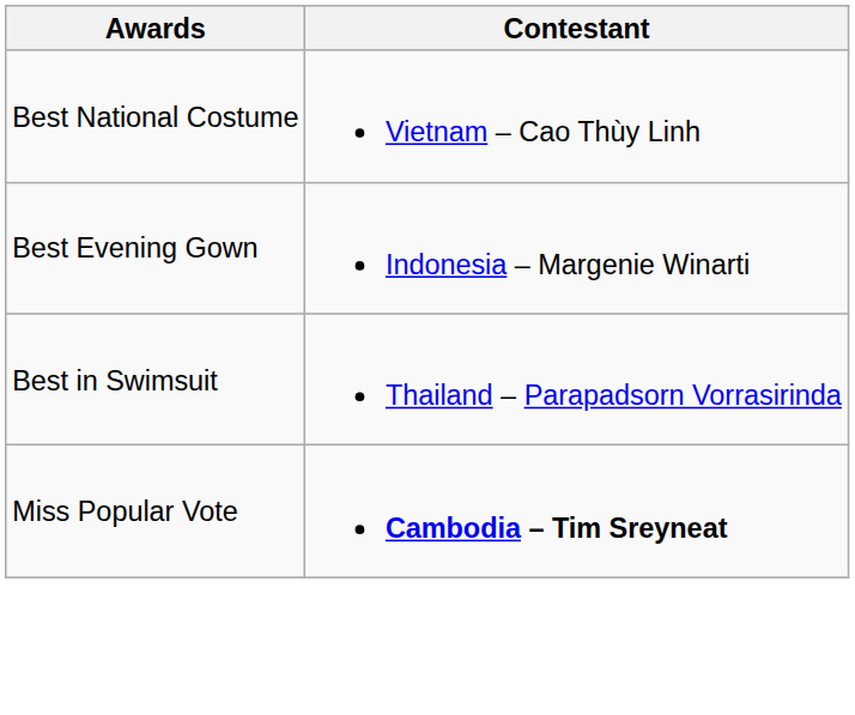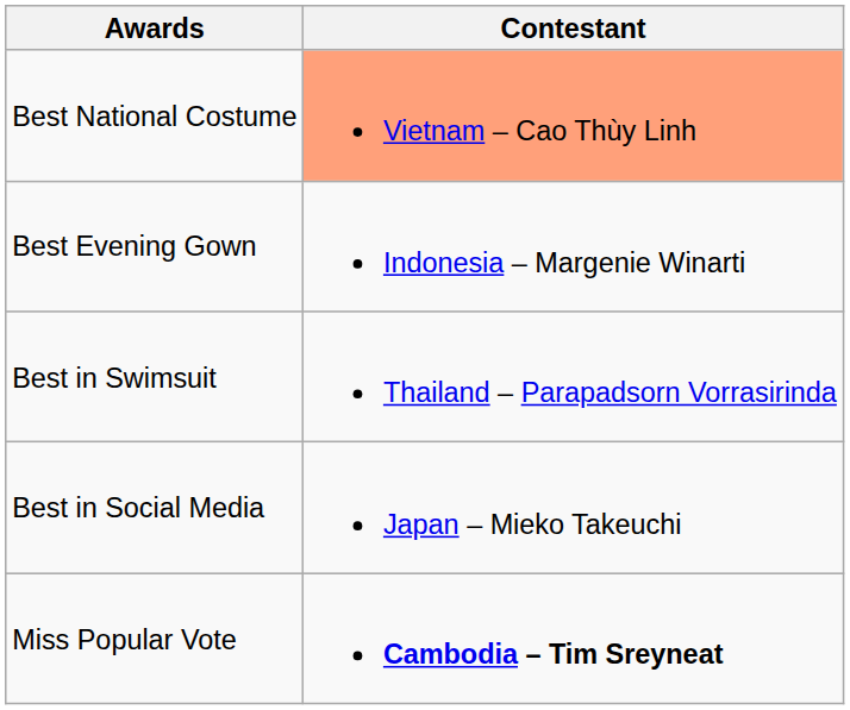 <table class="wikitable" style="font-size: 95%;">
 <tr>
 <th>Awards</th>
 <th>Contestant</th>
 </tr>
 <tr>
 <td>Best National Costume</td>
-<td><br><ul><li> <a href='#'>Vietnam</a> – Cao Thùy Linh</li></ul></td>
+<td style="background: lightsalmon;"><br><ul><li> <a href='#'>Vietnam</a> – Cao Thùy Linh</li></ul></td>
 </tr>
 <tr>
 <td>Best Evening Gown</td>
 <td><br><ul><li> <a href='#'>Indonesia</a> – Margenie Winarti</li></ul></td>
 </tr>
 <tr>
 <td>Best in Swimsuit</td>
 <td><br><ul><li> <a href='#'>Thailand</a> – <a href='#'>Parapadsorn Vorrasirinda</a></li></ul></td>
 </tr>
 <tr>
+<td>Best in Social Media</td>
+<td><br><ul><li> <a href='#'>Japan</a> – Mieko Takeuchi</li></ul></td>
+</tr>
+<tr>
 <td>Miss Popular Vote</td>
 <td><strong><br><ul><li> <a href='#'>Cambodia</a> – Tim Sreyneat</li></ul></strong></td>
 </tr>
 </table>
